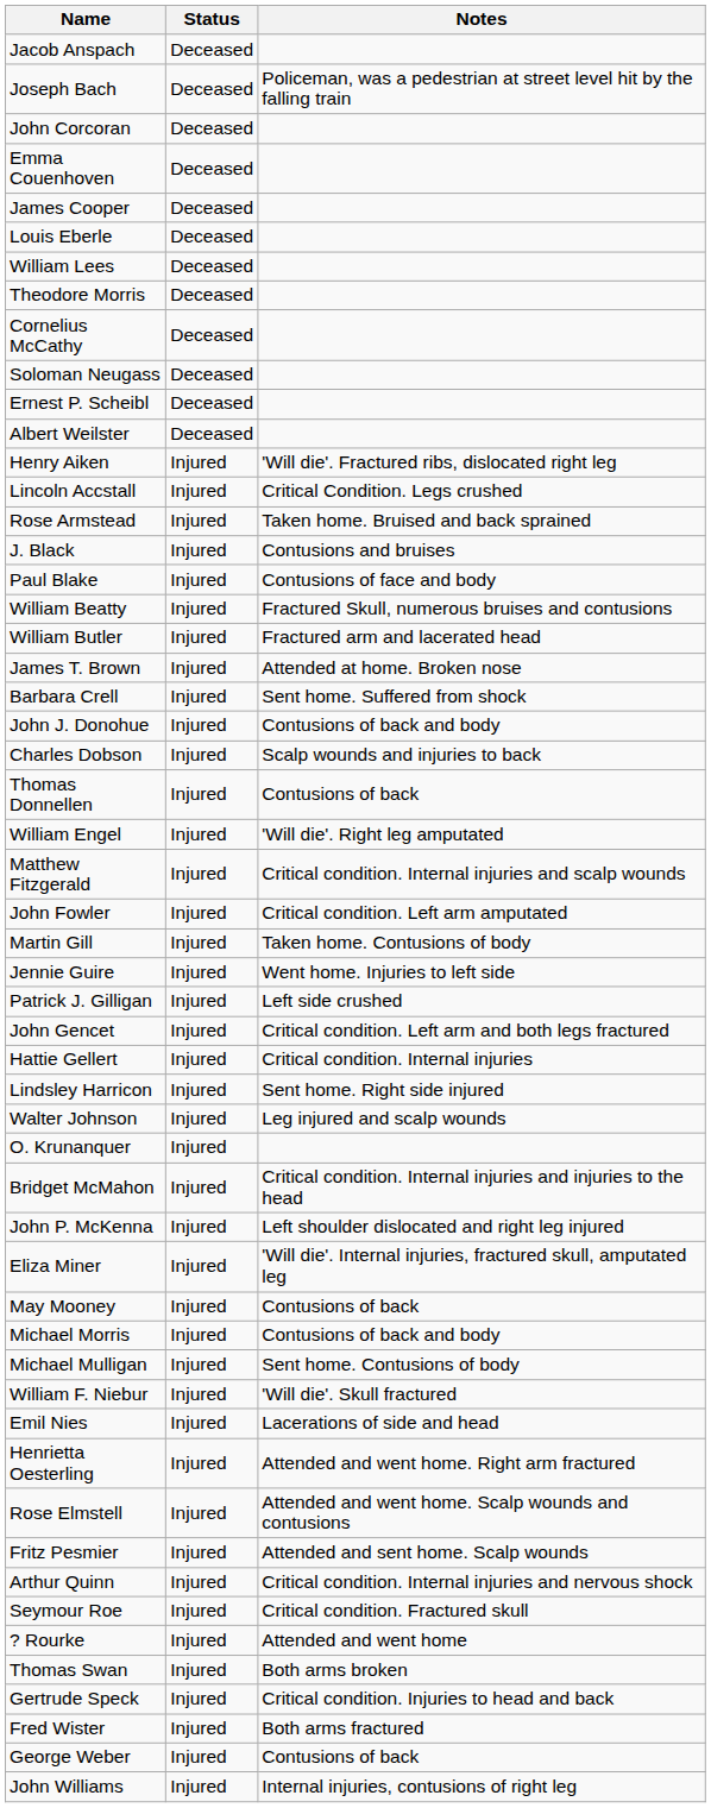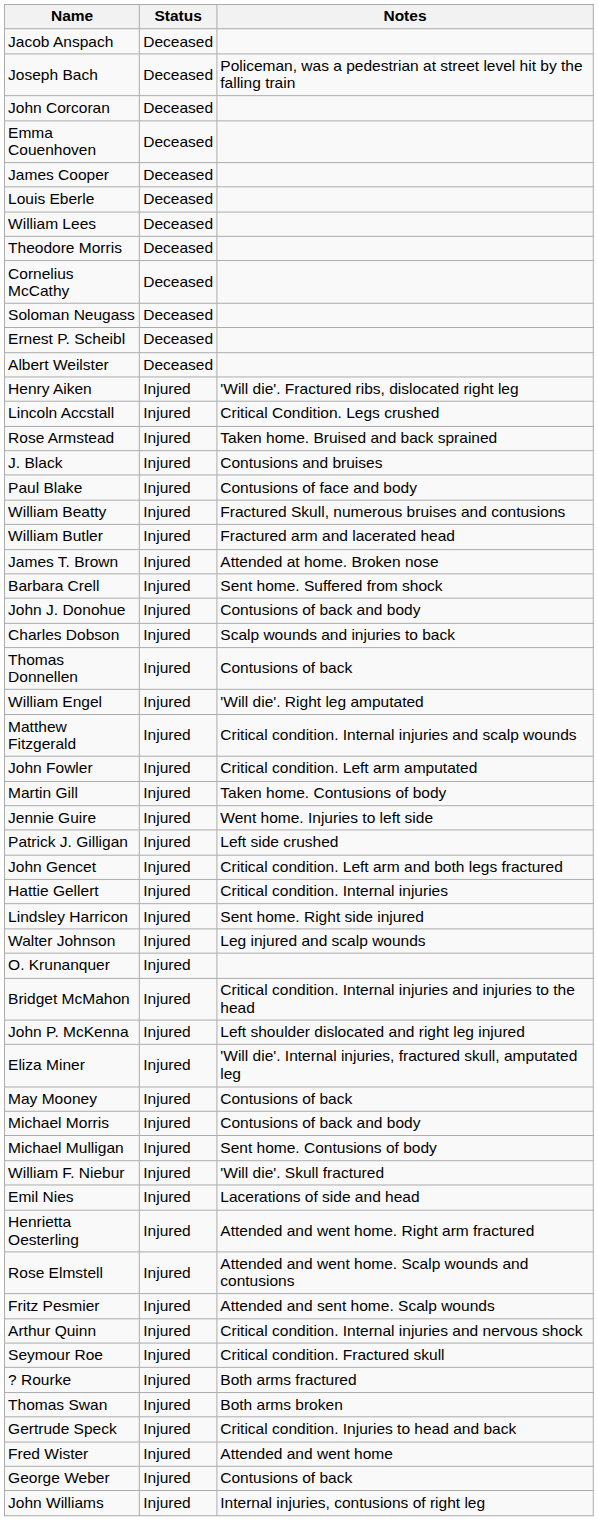 <table class="wikitable sortable mw-collapsible mw-collapsed">
 <tr>
 <th>Name</th>
 <th>Status</th>
 <th>Notes</th>
 </tr>
 <tr>
 <td>Jacob Anspach</td>
 <td>Deceased</td>
 <td></td>
 </tr>
 <tr>
 <td>Joseph Bach</td>
 <td>Deceased</td>
 <td>Policeman, was a pedestrian at street level hit by the falling train</td>
 </tr>
 <tr>
 <td>John Corcoran</td>
 <td>Deceased</td>
 <td></td>
 </tr>
 <tr>
 <td>Emma Couenhoven</td>
 <td>Deceased</td>
 <td></td>
 </tr>
 <tr>
 <td>James Cooper</td>
 <td>Deceased</td>
 <td></td>
 </tr>
 <tr>
 <td>Louis Eberle</td>
 <td>Deceased</td>
 <td></td>
 </tr>
 <tr>
 <td>William Lees</td>
 <td>Deceased</td>
 <td></td>
 </tr>
 <tr>
 <td>Theodore Morris</td>
 <td>Deceased</td>
 <td></td>
 </tr>
 <tr>
 <td>Cornelius McCathy</td>
 <td>Deceased</td>
 <td></td>
 </tr>
 <tr>
 <td>Soloman Neugass</td>
 <td>Deceased</td>
 <td></td>
 </tr>
 <tr>
 <td>Ernest P. Scheibl</td>
 <td>Deceased</td>
 <td></td>
 </tr>
 <tr>
 <td>Albert Weilster</td>
 <td>Deceased</td>
 <td></td>
 </tr>
 <tr>
 <td>Henry Aiken</td>
 <td>Injured</td>
 <td>'Will die'. Fractured ribs, dislocated right leg</td>
 </tr>
 <tr>
 <td>Lincoln Accstall</td>
 <td>Injured</td>
 <td>Critical Condition. Legs crushed</td>
 </tr>
 <tr>
 <td>Rose Armstead</td>
 <td>Injured</td>
 <td>Taken home. Bruised and back sprained</td>
 </tr>
 <tr>
 <td>J. Black</td>
 <td>Injured</td>
 <td>Contusions and bruises</td>
 </tr>
 <tr>
 <td>Paul Blake</td>
 <td>Injured</td>
 <td>Contusions of face and body</td>
 </tr>
 <tr>
 <td>William Beatty</td>
 <td>Injured</td>
 <td>Fractured Skull, numerous bruises and contusions</td>
 </tr>
 <tr>
 <td>William Butler</td>
 <td>Injured</td>
 <td>Fractured arm and lacerated head</td>
 </tr>
 <tr>
 <td>James T. Brown</td>
 <td>Injured</td>
 <td>Attended at home. Broken nose</td>
 </tr>
 <tr>
 <td>Barbara Crell</td>
 <td>Injured</td>
 <td>Sent home. Suffered from shock</td>
 </tr>
 <tr>
 <td>John J. Donohue</td>
 <td>Injured</td>
 <td>Contusions of back and body</td>
 </tr>
 <tr>
 <td>Charles Dobson</td>
 <td>Injured</td>
 <td>Scalp wounds and injuries to back</td>
 </tr>
 <tr>
 <td>Thomas Donnellen</td>
 <td>Injured</td>
 <td>Contusions of back</td>
 </tr>
 <tr>
 <td>William Engel</td>
 <td>Injured</td>
 <td>'Will die'. Right leg amputated</td>
 </tr>
 <tr>
 <td>Matthew Fitzgerald</td>
 <td>Injured</td>
 <td>Critical condition. Internal injuries and scalp wounds</td>
 </tr>
 <tr>
 <td>John Fowler</td>
 <td>Injured</td>
 <td>Critical condition. Left arm amputated</td>
 </tr>
 <tr>
 <td>Martin Gill</td>
 <td>Injured</td>
 <td>Taken home. Contusions of body</td>
 </tr>
 <tr>
 <td>Jennie Guire</td>
 <td>Injured</td>
 <td>Went home. Injuries to left side</td>
 </tr>
 <tr>
 <td>Patrick J. Gilligan</td>
 <td>Injured</td>
 <td>Left side crushed</td>
 </tr>
 <tr>
 <td>John Gencet</td>
 <td>Injured</td>
 <td>Critical condition. Left arm and both legs fractured</td>
 </tr>
 <tr>
 <td>Hattie Gellert</td>
 <td>Injured</td>
 <td>Critical condition. Internal injuries</td>
 </tr>
 <tr>
 <td>Lindsley Harricon</td>
 <td>Injured</td>
 <td>Sent home. Right side injured</td>
 </tr>
 <tr>
 <td>Walter Johnson</td>
 <td>Injured</td>
 <td>Leg injured and scalp wounds</td>
 </tr>
 <tr>
 <td>O. Krunanquer</td>
 <td>Injured</td>
 <td></td>
 </tr>
 <tr>
 <td>Bridget McMahon</td>
 <td>Injured</td>
 <td>Critical condition. Internal injuries and injuries to the head</td>
 </tr>
 <tr>
 <td>John P. McKenna</td>
 <td>Injured</td>
 <td>Left shoulder dislocated and right leg injured</td>
 </tr>
 <tr>
 <td>Eliza Miner</td>
 <td>Injured</td>
 <td>'Will die'. Internal injuries, fractured skull, amputated leg</td>
 </tr>
 <tr>
 <td>May Mooney</td>
 <td>Injured</td>
 <td>Contusions of back</td>
 </tr>
 <tr>
 <td>Michael Morris</td>
 <td>Injured</td>
 <td>Contusions of back and body</td>
 </tr>
 <tr>
 <td>Michael Mulligan</td>
 <td>Injured</td>
 <td>Sent home. Contusions of body</td>
 </tr>
 <tr>
 <td>William F. Niebur</td>
 <td>Injured</td>
 <td>'Will die'. Skull fractured</td>
 </tr>
 <tr>
 <td>Emil Nies</td>
 <td>Injured</td>
 <td>Lacerations of side and head</td>
 </tr>
 <tr>
 <td>Henrietta Oesterling</td>
 <td>Injured</td>
 <td>Attended and went home. Right arm fractured</td>
 </tr>
 <tr>
 <td>Rose Elmstell</td>
 <td>Injured</td>
 <td>Attended and went home. Scalp wounds and contusions</td>
 </tr>
 <tr>
 <td>Fritz Pesmier</td>
 <td>Injured</td>
 <td>Attended and sent home. Scalp wounds</td>
 </tr>
 <tr>
 <td>Arthur Quinn</td>
 <td>Injured</td>
 <td>Critical condition. Internal injuries and nervous shock</td>
 </tr>
 <tr>
 <td>Seymour Roe</td>
 <td>Injured</td>
 <td>Critical condition. Fractured skull</td>
 </tr>
 <tr>
 <td>? Rourke</td>
 <td>Injured</td>
-<td>Attended and went home</td>
+<td>Both arms fractured</td>
 </tr>
 <tr>
 <td>Thomas Swan</td>
 <td>Injured</td>
 <td>Both arms broken</td>
 </tr>
 <tr>
 <td>Gertrude Speck</td>
 <td>Injured</td>
 <td>Critical condition. Injuries to head and back</td>
 </tr>
 <tr>
 <td>Fred Wister</td>
 <td>Injured</td>
-<td>Both arms fractured</td>
+<td>Attended and went home</td>
 </tr>
 <tr>
 <td>George Weber</td>
 <td>Injured</td>
 <td>Contusions of back</td>
 </tr>
 <tr>
 <td>John Williams</td>
 <td>Injured</td>
 <td>Internal injuries, contusions of right leg</td>
 </tr>
 </table>
